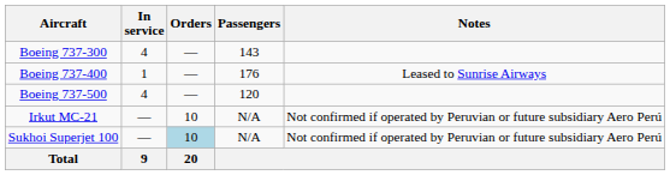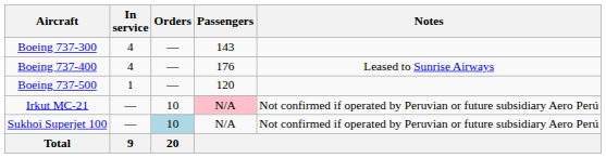 <table class="wikitable" style="margin:0.5em auto;text-align:center">
 <tr>
 <th>Aircraft</th>
 <th>In <br> service</th>
 <th>Orders</th>
 <th>Passengers</th>
 <th>Notes</th>
 </tr>
 <tr>
 <td><a href='#'>Boeing 737-300</a></td>
 <td>4</td>
 <td>—</td>
 <td>143</td>
 <td></td>
 </tr>
 <tr>
 <td><a href='#'>Boeing 737-400</a></td>
-<td>1</td>
+<td>4</td>
 <td>—</td>
 <td>176</td>
 <td>Leased to <a href='#'>Sunrise Airways</a></td>
 </tr>
 <tr>
 <td><a href='#'>Boeing 737-500</a></td>
-<td>4</td>
+<td>1</td>
 <td>—</td>
 <td>120</td>
 <td></td>
 </tr>
 <tr>
 <td><a href='#'>Irkut MC-21</a></td>
 <td>—</td>
 <td>10</td>
-<td>N/A</td>
+<td style="background: pink;">N/A</td>
 <td>Not confirmed if operated by Peruvian or future subsidiary Aero Perú</td>
 </tr>
 <tr>
 <td><a href='#'>Sukhoi Superjet 100</a></td>
 <td>—</td>
 <td style="background: lightblue;">10</td>
 <td>N/A</td>
 <td>Not confirmed if operated by Peruvian or future subsidiary Aero Perú</td>
 </tr>
 <tr>
 <th>Total</th>
 <th>9</th>
 <th>20</th>
 <th colspan=2></th>
 </tr>
 </table>
